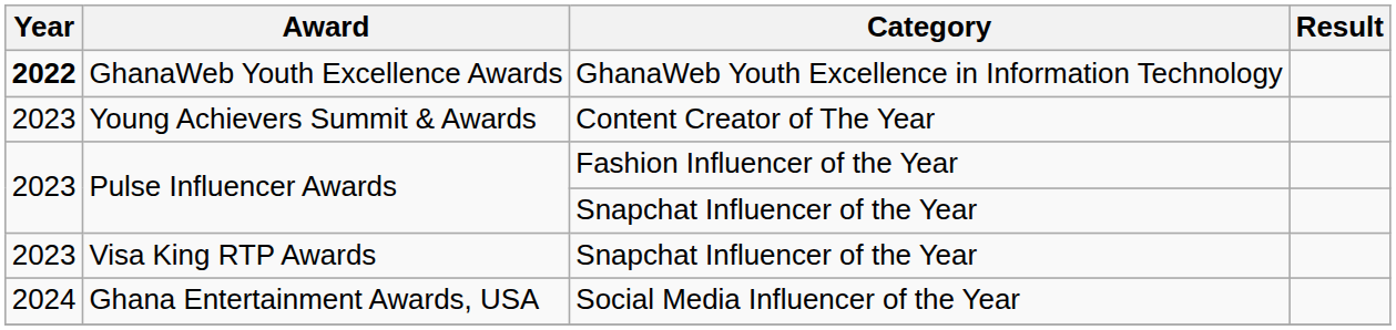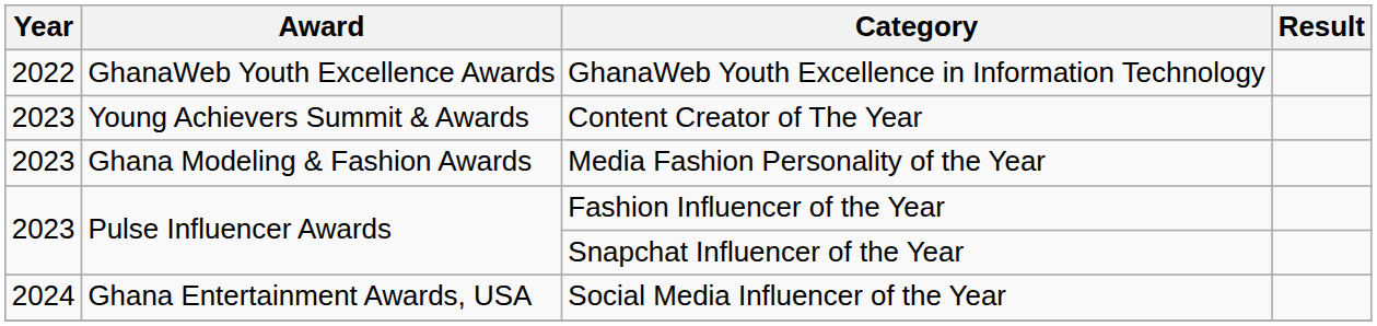 <table class=wikitable>
 <tr>
 <th>Year</th>
 <th>Award</th>
 <th>Category</th>
 <th>Result</th>
 </tr>
 <tr>
-<td><strong>2022</strong></td>
+<td>2022</td>
 <td>GhanaWeb Youth Excellence Awards</td>
 <td>GhanaWeb Youth Excellence in Information Technology</td>
 <td></td>
 </tr>
 <tr>
 <td>2023</td>
 <td>Young Achievers Summit & Awards</td>
 <td>Content Creator of The Year</td>
+<td></td>
+</tr>
+<tr>
+<td>2023</td>
+<td>Ghana Modeling & Fashion Awards</td>
+<td>Media Fashion Personality of the Year</td>
 <td></td>
 </tr>
 <tr>
 <td rowspan= "2">2023</td>
 <td rowspan= "2">Pulse Influencer Awards</td>
 <td>Fashion Influencer of the Year</td>
 <td></td>
 </tr>
 <tr>
 <td>Snapchat Influencer of the Year</td>
 <td></td>
 </tr>
 <tr>
-<td>2023</td>
-<td>Visa King RTP Awards</td>
-<td>Snapchat Influencer of the Year</td>
-<td> </td>
-</tr>
-<tr>
 <td>2024</td>
 <td>Ghana Entertainment Awards, USA</td>
 <td>Social Media Influencer of the Year</td>
 <td> </td>
 </tr>
 <tr>
 </tr>
 </table>
